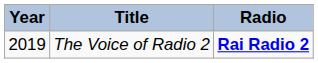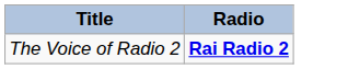 <table class="wikitable">
 <tr>
-<th style="background:#B0C4DE;">Year</th>
 <th style="background:#B0C4DE;">Title</th>
 <th style="background:#B0C4DE;">Radio</th>
 </tr>
 <tr>
-<td>2019</td>
 <td><em>The Voice of Radio 2</em></td>
 <td><strong><a href='#'>Rai Radio 2</a></strong></td>
 </tr>
 </table>
